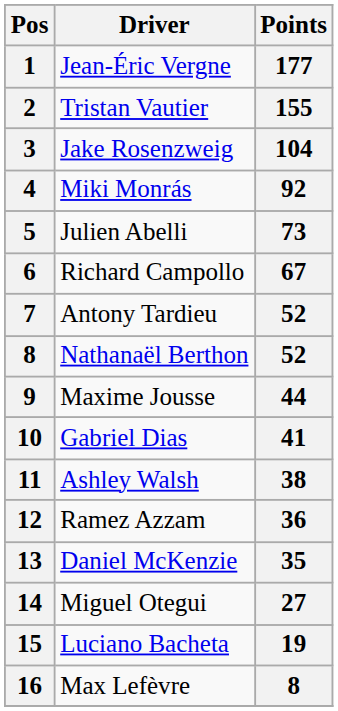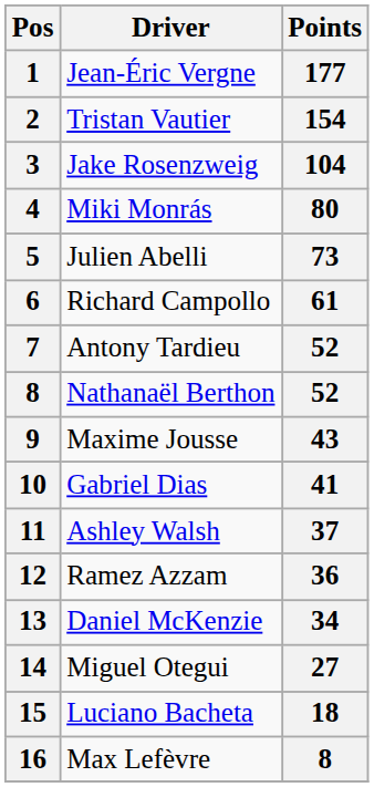 <table class="wikitable" style="font-size:85%">
 <tr>
 <th>Pos</th>
 <th>Driver</th>
 <th>Points</th>
 </tr>
 <tr>
 <th>1</th>
 <td> <a href='#'>Jean-Éric Vergne</a></td>
 <th>177</th>
 </tr>
 <tr>
 <th>2</th>
 <td> <a href='#'>Tristan Vautier</a></td>
-<th>155</th>
+<th>154</th>
 </tr>
 <tr>
 <th>3</th>
 <td> <a href='#'>Jake Rosenzweig</a></td>
 <th>104</th>
 </tr>
 <tr>
 <th>4</th>
 <td> <a href='#'>Miki Monrás</a></td>
-<th>92</th>
+<th>80</th>
 </tr>
 <tr>
 <th>5</th>
 <td> Julien Abelli</td>
 <th>73</th>
 </tr>
 <tr>
 <th>6</th>
 <td> Richard Campollo</td>
-<th>67</th>
+<th>61</th>
 </tr>
 <tr>
 <th>7</th>
 <td> Antony Tardieu</td>
 <th>52</th>
 </tr>
 <tr>
 <th>8</th>
 <td> <a href='#'>Nathanaël Berthon</a></td>
 <th>52</th>
 </tr>
 <tr>
 <th>9</th>
 <td> Maxime Jousse</td>
-<th>44</th>
+<th>43</th>
 </tr>
 <tr>
 <th>10</th>
 <td> <a href='#'>Gabriel Dias</a></td>
 <th>41</th>
 </tr>
 <tr>
 <th>11</th>
 <td> <a href='#'>Ashley Walsh</a></td>
-<th>38</th>
+<th>37</th>
 </tr>
 <tr>
 <th>12</th>
 <td> Ramez Azzam</td>
 <th>36</th>
 </tr>
 <tr>
 <th>13</th>
 <td> <a href='#'>Daniel McKenzie</a></td>
-<th>35</th>
+<th>34</th>
 </tr>
 <tr>
 <th>14</th>
 <td> Miguel Otegui</td>
 <th>27</th>
 </tr>
 <tr>
 <th>15</th>
 <td> <a href='#'>Luciano Bacheta</a></td>
-<th>19</th>
+<th>18</th>
 </tr>
 <tr>
 <th>16</th>
 <td> Max Lefèvre</td>
 <th>8</th>
 </tr>
 <tr>
 </tr>
 </table>
